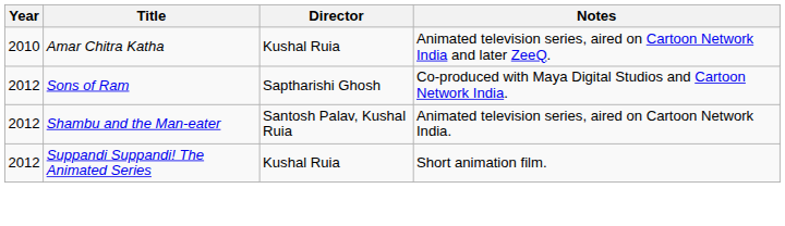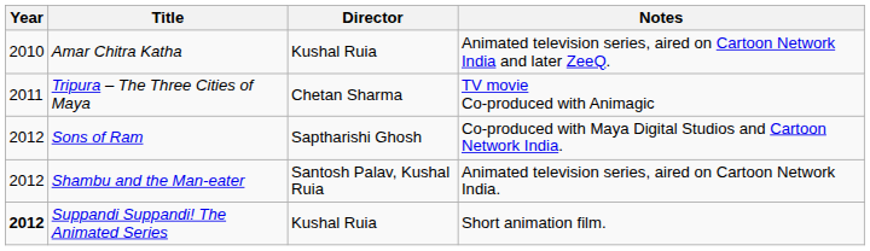 <table class="wikitable sortable">
 <tr>
 <th scope="col">Year</th>
 <th scope="col">Title</th>
 <th scope="col">Director</th>
 <th scope="col">Notes</th>
 </tr>
 <tr>
 <td>2010</td>
 <td><em>Amar Chitra Katha</em></td>
 <td>Kushal Ruia</td>
 <td>Animated television series, aired on <a href='#'>Cartoon Network India</a> and later <a href='#'>ZeeQ</a>.</td>
 </tr>
 <tr>
+<td>2011</td>
+<td><em><a href='#'>Tripura</a> – The Three Cities of Maya</em></td>
+<td>Chetan Sharma</td>
+<td><a href='#'>TV movie</a><br> Co-produced with Animagic</td>
+</tr>
+<tr>
 <td>2012</td>
 <td><em><a href='#'>Sons of Ram</a></em></td>
 <td>Saptharishi Ghosh</td>
 <td>Co-produced with Maya Digital Studios and <a href='#'>Cartoon Network India</a>.</td>
 </tr>
 <tr>
 <td>2012</td>
 <td><em><a href='#'>Shambu and the Man-eater</a></em></td>
 <td>Santosh Palav, Kushal Ruia</td>
 <td>Animated television series, aired on Cartoon Network India.</td>
 </tr>
 <tr>
-<td>2012</td>
+<td><strong>2012</strong></td>
 <td><em><a href='#'>Suppandi Suppandi! The Animated Series</a></em></td>
 <td>Kushal Ruia</td>
 <td>Short animation film.</td>
 </tr>
 </table>
